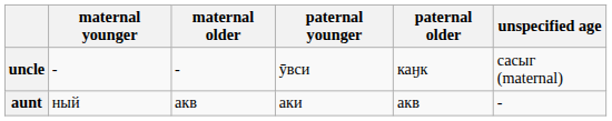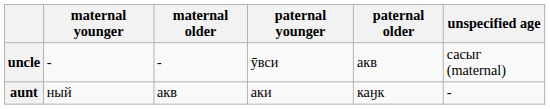 <table class="wikitable">
 <tr>
 <th></th>
 <th>maternal younger</th>
 <th>maternal older</th>
 <th>paternal younger</th>
 <th>paternal older</th>
 <th>unspecified age</th>
 </tr>
 <tr>
 <th>uncle</th>
 <td>-</td>
 <td>-</td>
 <td>ӯвси</td>
-<td>каӈк</td>
+<td>акв</td>
 <td>сасыг (maternal)</td>
 </tr>
 <tr>
 <th>aunt</th>
 <td>ный</td>
 <td>акв</td>
 <td>аки</td>
-<td>акв</td>
+<td>каӈк</td>
 <td>-</td>
 </tr>
 </table>
